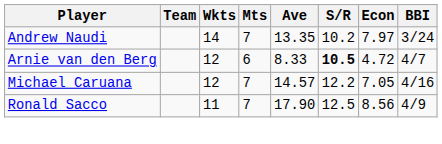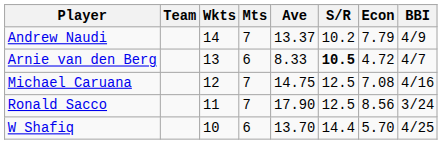 <table class="wikitable">
 <tr>
 <th>Player</th>
 <th>Team</th>
 <th>Wkts</th>
 <th>Mts</th>
 <th>Ave</th>
 <th>S/R</th>
 <th>Econ</th>
 <th>BBI</th>
 </tr>
 <tr>
 <td><a href='#'>Andrew Naudi</a></td>
 <td></td>
 <td>14</td>
 <td>7</td>
-<td>13.35</td>
+<td>13.37</td>
 <td>10.2</td>
-<td>7.97</td>
-<td>3/24</td>
+<td>7.79</td>
+<td>4/9</td>
 </tr>
 <tr>
 <td><a href='#'>Arnie van den Berg</a></td>
 <td></td>
-<td>12</td>
+<td>13</td>
 <td>6</td>
 <td>8.33</td>
 <td><strong>10.5</strong></td>
 <td>4.72</td>
 <td>4/7</td>
 </tr>
 <tr>
 <td><a href='#'>Michael Caruana</a></td>
 <td></td>
 <td>12</td>
 <td>7</td>
-<td>14.57</td>
-<td>12.2</td>
-<td>7.05</td>
+<td>14.75</td>
+<td>12.5</td>
+<td>7.08</td>
 <td>4/16</td>
 </tr>
 <tr>
 <td><a href='#'>Ronald Sacco</a></td>
 <td></td>
 <td>11</td>
 <td>7</td>
 <td>17.90</td>
 <td>12.5</td>
 <td>8.56</td>
-<td>4/9</td>
+<td>3/24</td>
+</tr>
+<tr>
+<td><a href='#'>W Shafiq</a></td>
+<td></td>
+<td>10</td>
+<td>6</td>
+<td>13.70</td>
+<td>14.4</td>
+<td>5.70</td>
+<td>4/25</td>
 </tr>
 </table>
